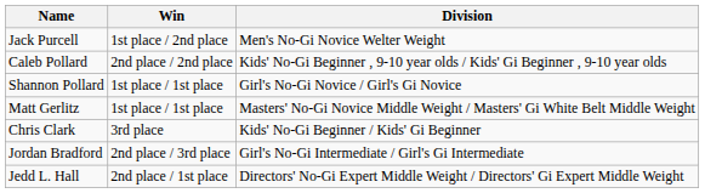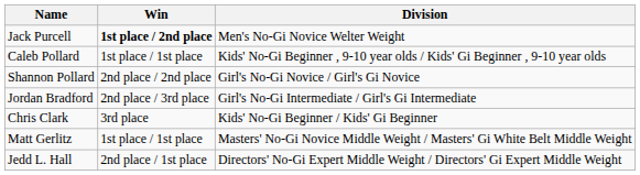 <table class="wikitable">
 <tr>
 <th>Name</th>
 <th>Win</th>
 <th>Division</th>
 </tr>
 <tr>
 <td>Jack Purcell</td>
-<td>1st place / 2nd place</td>
+<td><strong>1st place / 2nd place</strong></td>
 <td>Men's No-Gi Novice Welter Weight</td>
 </tr>
 <tr>
 <td>Caleb Pollard</td>
-<td>2nd place / 2nd place</td>
+<td>1st place / 1st place</td>
 <td>Kids' No-Gi Beginner , 9-10 year olds / Kids' Gi Beginner , 9-10 year olds</td>
 </tr>
 <tr>
 <td>Shannon Pollard</td>
-<td>1st place / 1st place</td>
+<td>2nd place / 2nd place</td>
 <td>Girl's No-Gi Novice / Girl's Gi Novice</td>
+</tr>
+<tr>
+<td>Jordan Bradford</td>
+<td>2nd place / 3rd place</td>
+<td>Girl's No-Gi Intermediate / Girl's Gi Intermediate</td>
+</tr>
+<tr>
+<td>Chris Clark</td>
+<td>3rd place</td>
+<td>Kids' No-Gi Beginner  / Kids' Gi Beginner </td>
 </tr>
 <tr>
 <td>Matt Gerlitz</td>
 <td>1st place / 1st place</td>
 <td>Masters' No-Gi Novice Middle Weight / Masters' Gi White Belt Middle Weight</td>
 </tr>
 <tr>
-<td>Chris Clark</td>
-<td>3rd place</td>
-<td>Kids' No-Gi Beginner  / Kids' Gi Beginner </td>
-</tr>
-<tr>
-<td>Jordan Bradford</td>
-<td>2nd place / 3rd place</td>
-<td>Girl's No-Gi Intermediate / Girl's Gi Intermediate</td>
-</tr>
-<tr>
 <td>Jedd L. Hall</td>
 <td>2nd place / 1st place</td>
 <td>Directors' No-Gi Expert Middle Weight / Directors' Gi Expert Middle Weight</td>
 </tr>
 </table>
